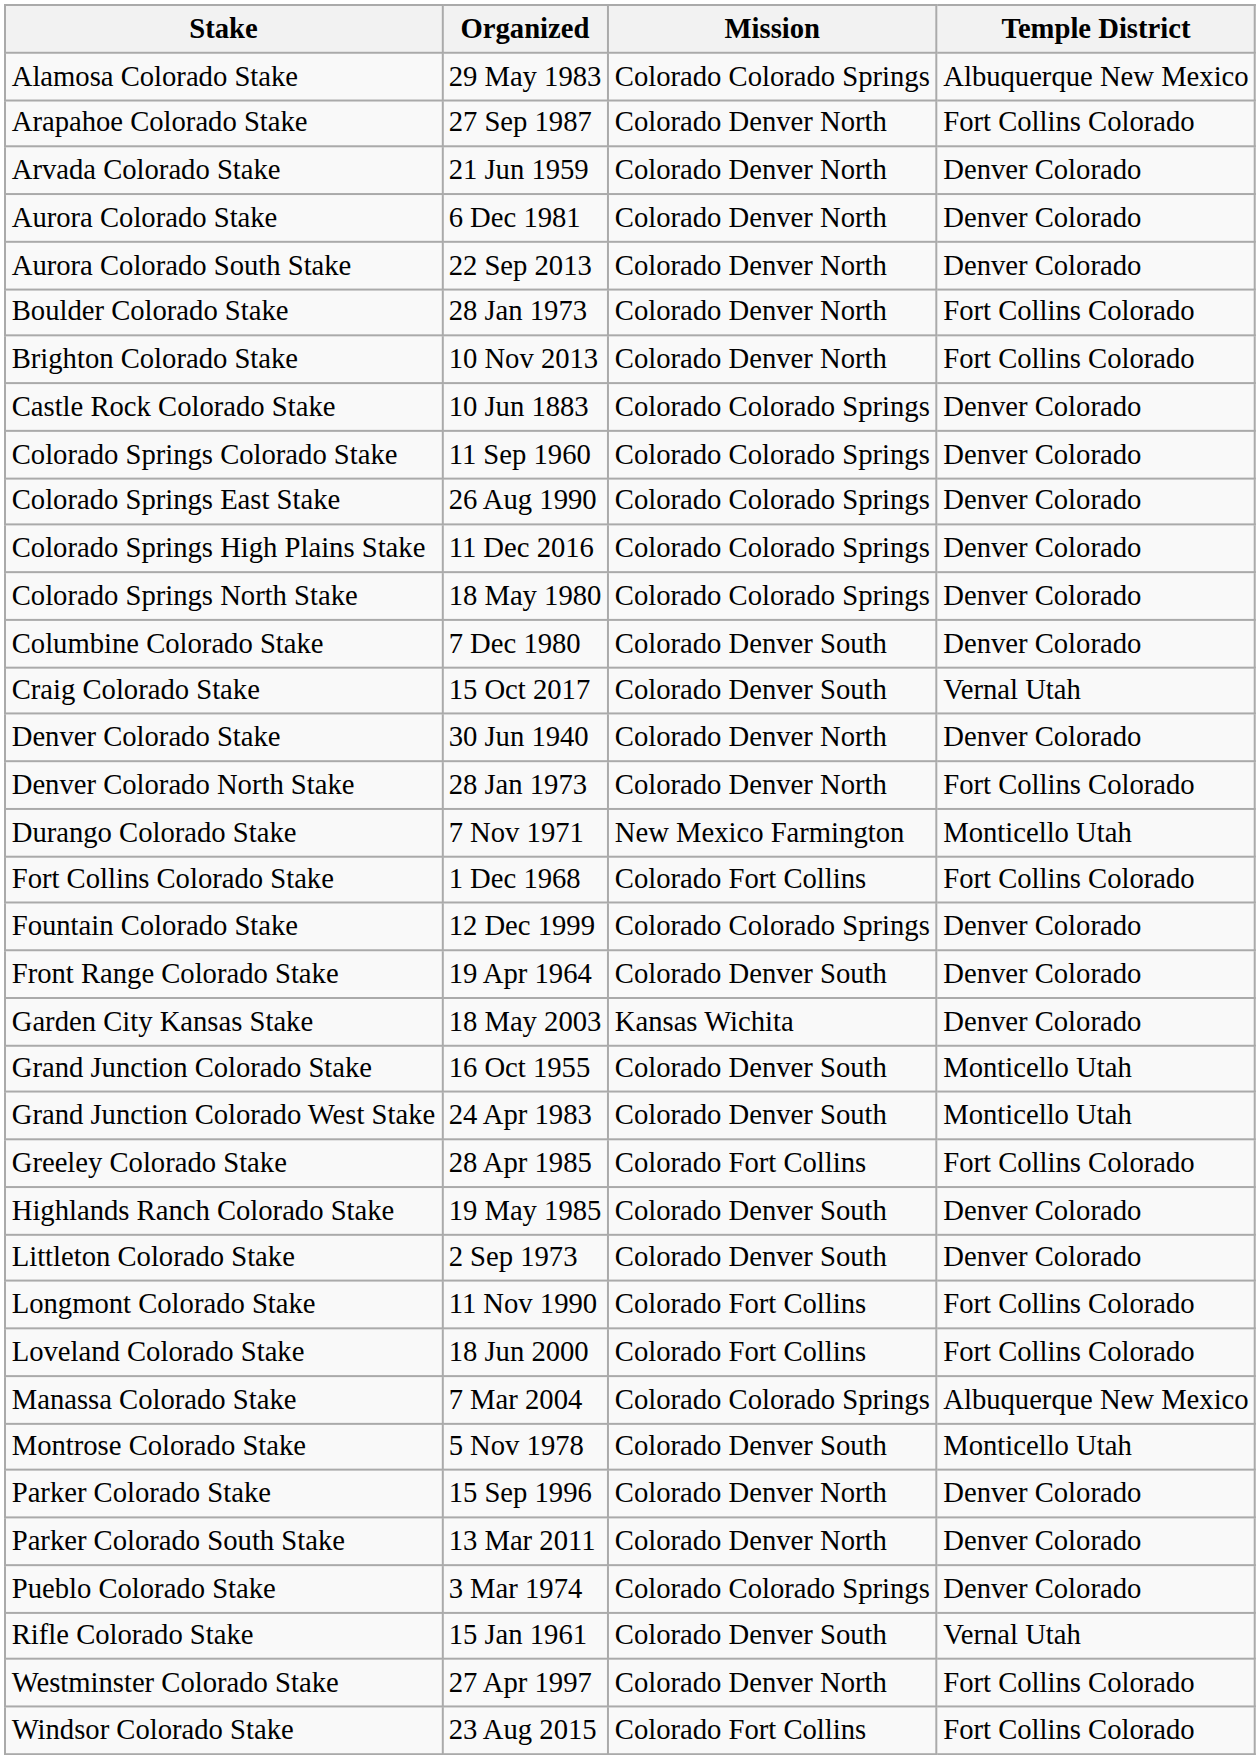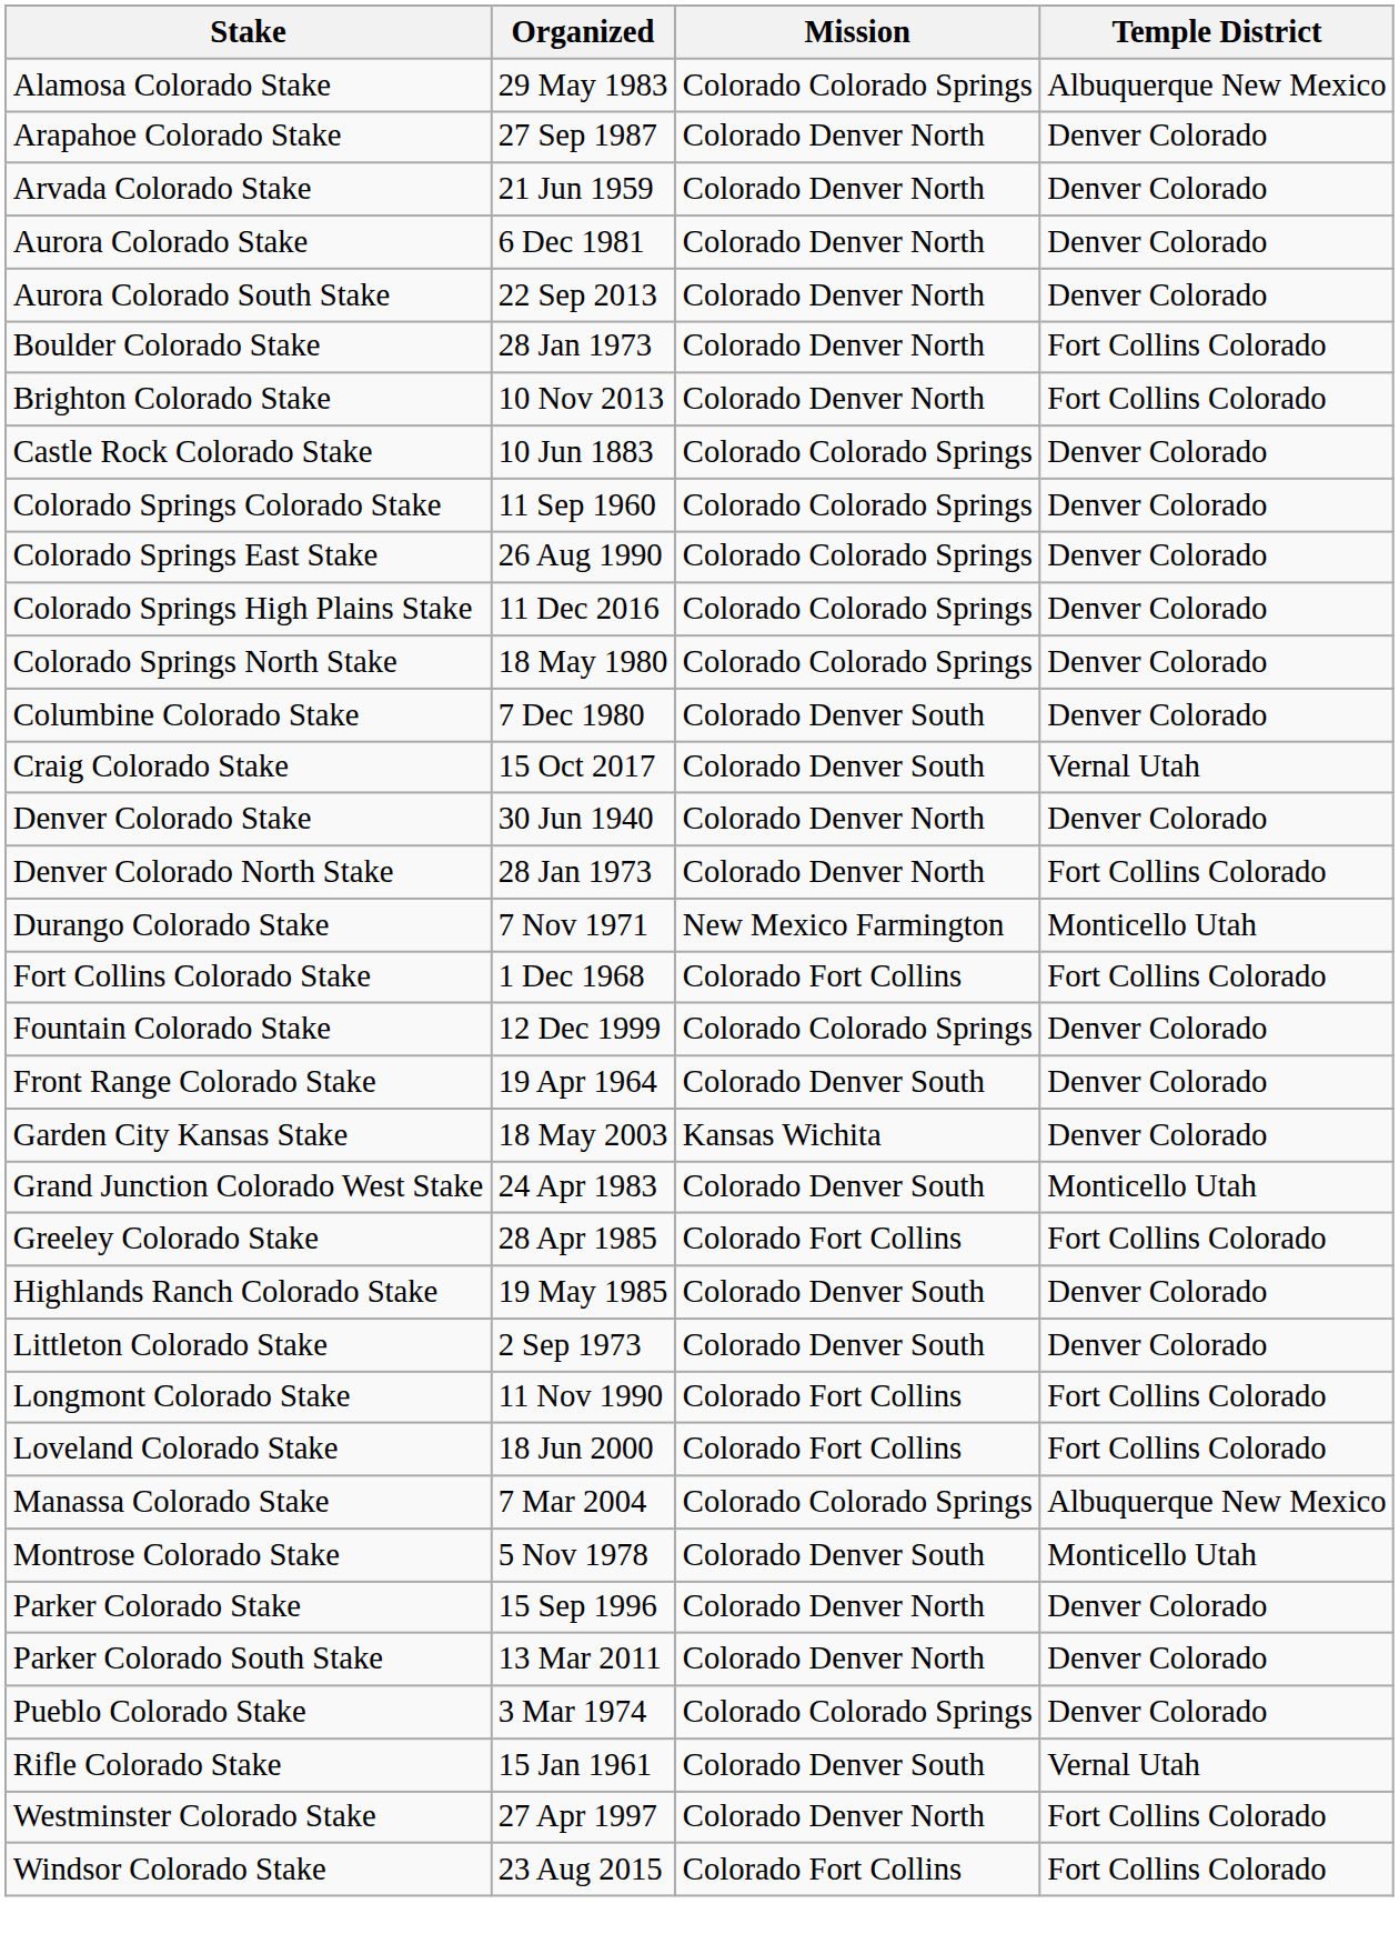 <table class="wikitable sortable mw-collapsible mw-collapsed" style="font-size:90%">
 <tr>
 <th>Stake</th>
 <th data-sort-type=date>Organized</th>
 <th>Mission</th>
 <th>Temple District</th>
 </tr>
 <tr>
 <td>Alamosa Colorado Stake</td>
 <td>29 May 1983</td>
 <td>Colorado Colorado Springs</td>
 <td>Albuquerque New Mexico</td>
 </tr>
 <tr>
 <td>Arapahoe Colorado Stake</td>
 <td>27 Sep 1987</td>
 <td>Colorado Denver North</td>
-<td>Fort Collins Colorado</td>
+<td>Denver Colorado</td>
 </tr>
 <tr>
 <td>Arvada Colorado Stake</td>
 <td>21 Jun 1959</td>
 <td>Colorado Denver North</td>
 <td>Denver Colorado</td>
 </tr>
 <tr>
 <td>Aurora Colorado Stake</td>
 <td>6 Dec 1981</td>
 <td>Colorado Denver North</td>
 <td>Denver Colorado</td>
 </tr>
 <tr>
 <td>Aurora Colorado South Stake</td>
 <td>22 Sep 2013</td>
 <td>Colorado Denver North</td>
 <td>Denver Colorado</td>
 </tr>
 <tr>
 <td>Boulder Colorado Stake</td>
 <td>28 Jan 1973</td>
 <td>Colorado Denver North</td>
 <td>Fort Collins Colorado</td>
 </tr>
 <tr>
 <td>Brighton Colorado Stake</td>
 <td>10 Nov 2013</td>
 <td>Colorado Denver North</td>
 <td>Fort Collins Colorado</td>
 </tr>
 <tr>
 <td>Castle Rock Colorado Stake</td>
 <td>10 Jun 1883</td>
 <td>Colorado Colorado Springs</td>
 <td>Denver Colorado</td>
 </tr>
 <tr>
 <td>Colorado Springs Colorado Stake</td>
 <td>11 Sep 1960</td>
 <td>Colorado Colorado Springs</td>
 <td>Denver Colorado</td>
 </tr>
 <tr>
 <td>Colorado Springs East Stake</td>
 <td>26 Aug 1990</td>
 <td>Colorado Colorado Springs</td>
 <td>Denver Colorado</td>
 </tr>
 <tr>
 <td>Colorado Springs High Plains Stake</td>
 <td>11 Dec 2016</td>
 <td>Colorado Colorado Springs</td>
 <td>Denver Colorado</td>
 </tr>
 <tr>
 <td>Colorado Springs North Stake</td>
 <td>18 May 1980</td>
 <td>Colorado Colorado Springs</td>
 <td>Denver Colorado</td>
 </tr>
 <tr>
 <td>Columbine Colorado Stake</td>
 <td>7 Dec 1980</td>
 <td>Colorado Denver South</td>
 <td>Denver Colorado</td>
 </tr>
 <tr>
 <td>Craig Colorado Stake</td>
 <td>15 Oct 2017</td>
 <td>Colorado Denver South</td>
 <td>Vernal Utah</td>
 </tr>
 <tr>
 <td>Denver Colorado Stake</td>
 <td>30 Jun 1940</td>
 <td>Colorado Denver North</td>
 <td>Denver Colorado</td>
 </tr>
 <tr>
 <td>Denver Colorado North Stake</td>
 <td>28 Jan 1973</td>
 <td>Colorado Denver North</td>
 <td>Fort Collins Colorado</td>
 </tr>
 <tr>
 <td>Durango Colorado Stake</td>
 <td>7 Nov 1971</td>
 <td>New Mexico Farmington</td>
 <td>Monticello Utah</td>
 </tr>
 <tr>
 <td>Fort Collins Colorado Stake</td>
 <td>1 Dec 1968</td>
 <td>Colorado Fort Collins</td>
 <td>Fort Collins Colorado</td>
 </tr>
 <tr>
 <td>Fountain Colorado Stake</td>
 <td>12 Dec 1999</td>
 <td>Colorado Colorado Springs</td>
 <td>Denver Colorado</td>
 </tr>
 <tr>
 <td>Front Range Colorado Stake</td>
 <td>19 Apr 1964</td>
 <td>Colorado Denver South</td>
 <td>Denver Colorado</td>
 </tr>
 <tr>
 <td>Garden City Kansas Stake</td>
 <td>18 May 2003</td>
 <td>Kansas Wichita</td>
 <td>Denver Colorado</td>
 </tr>
 <tr>
-<td>Grand Junction Colorado Stake</td>
-<td>16 Oct 1955</td>
-<td>Colorado Denver South</td>
-<td>Monticello Utah</td>
-</tr>
-<tr>
 <td>Grand Junction Colorado West Stake</td>
 <td>24 Apr 1983</td>
 <td>Colorado Denver South</td>
 <td>Monticello Utah</td>
 </tr>
 <tr>
 <td>Greeley Colorado Stake</td>
 <td>28 Apr 1985</td>
 <td>Colorado Fort Collins</td>
 <td>Fort Collins Colorado</td>
 </tr>
 <tr>
 <td>Highlands Ranch Colorado Stake</td>
 <td>19 May 1985</td>
 <td>Colorado Denver South</td>
 <td>Denver Colorado</td>
 </tr>
 <tr>
 <td>Littleton Colorado Stake</td>
 <td>2 Sep 1973</td>
 <td>Colorado Denver South</td>
 <td>Denver Colorado</td>
 </tr>
 <tr>
 <td>Longmont Colorado Stake</td>
 <td>11 Nov 1990</td>
 <td>Colorado Fort Collins</td>
 <td>Fort Collins Colorado</td>
 </tr>
 <tr>
 <td>Loveland Colorado Stake</td>
 <td>18 Jun 2000</td>
 <td>Colorado Fort Collins</td>
 <td>Fort Collins Colorado</td>
 </tr>
 <tr>
 <td>Manassa Colorado Stake</td>
 <td>7 Mar 2004</td>
 <td>Colorado Colorado Springs</td>
 <td>Albuquerque New Mexico</td>
 </tr>
 <tr>
 <td>Montrose Colorado Stake</td>
 <td>5 Nov 1978</td>
 <td>Colorado Denver South</td>
 <td>Monticello Utah</td>
 </tr>
 <tr>
 <td>Parker Colorado Stake</td>
 <td>15 Sep 1996</td>
 <td>Colorado Denver North</td>
 <td>Denver Colorado</td>
 </tr>
 <tr>
 <td>Parker Colorado South Stake</td>
 <td>13 Mar 2011</td>
 <td>Colorado Denver North</td>
 <td>Denver Colorado</td>
 </tr>
 <tr>
 <td>Pueblo Colorado Stake</td>
 <td>3 Mar 1974</td>
 <td>Colorado Colorado Springs</td>
 <td>Denver Colorado</td>
 </tr>
 <tr>
 <td>Rifle Colorado Stake</td>
 <td>15 Jan 1961</td>
 <td>Colorado Denver South</td>
 <td>Vernal Utah</td>
 </tr>
 <tr>
 <td>Westminster Colorado Stake</td>
 <td>27 Apr 1997</td>
 <td>Colorado Denver North</td>
 <td>Fort Collins Colorado</td>
 </tr>
 <tr>
 <td>Windsor Colorado Stake</td>
 <td>23 Aug 2015</td>
 <td>Colorado Fort Collins</td>
 <td>Fort Collins Colorado</td>
 </tr>
 </table>
